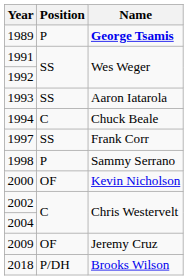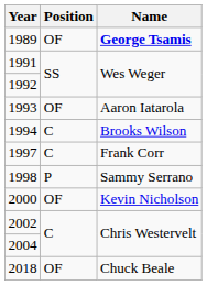 <table class="wikitable">
 <tr>
 <th>Year</th>
 <th>Position</th>
 <th>Name</th>
 </tr>
 <tr>
 <td>1989</td>
-<td>P</td>
+<td>OF</td>
 <td><strong><a href='#'>George Tsamis</a></strong></td>
 </tr>
 <tr>
 <td>1991</td>
 <td rowspan="2">SS</td>
 <td rowspan="2">Wes Weger</td>
 </tr>
 <tr>
 <td>1992</td>
 </tr>
 <tr>
 <td>1993</td>
-<td>SS</td>
+<td>OF</td>
 <td>Aaron Iatarola</td>
 </tr>
 <tr>
 <td>1994</td>
 <td>C</td>
-<td>Chuck Beale</td>
+<td><a href='#'>Brooks Wilson</a></td>
 </tr>
 <tr>
 <td>1997</td>
-<td>SS</td>
+<td>C</td>
 <td>Frank Corr</td>
 </tr>
 <tr>
 <td>1998</td>
 <td>P</td>
 <td>Sammy Serrano</td>
 </tr>
 <tr>
 <td>2000</td>
 <td>OF</td>
 <td><a href='#'>Kevin Nicholson</a></td>
 </tr>
 <tr>
 <td>2002</td>
 <td rowspan="2">C</td>
 <td rowspan="2">Chris Westervelt</td>
 </tr>
 <tr>
 <td>2004</td>
 </tr>
 <tr>
-<td>2009</td>
+<td>2018</td>
 <td>OF</td>
-<td>Jeremy Cruz</td>
-</tr>
-<tr>
-<td>2018</td>
-<td>P/DH</td>
-<td><a href='#'>Brooks Wilson</a></td>
+<td>Chuck Beale</td>
 </tr>
 </table>
